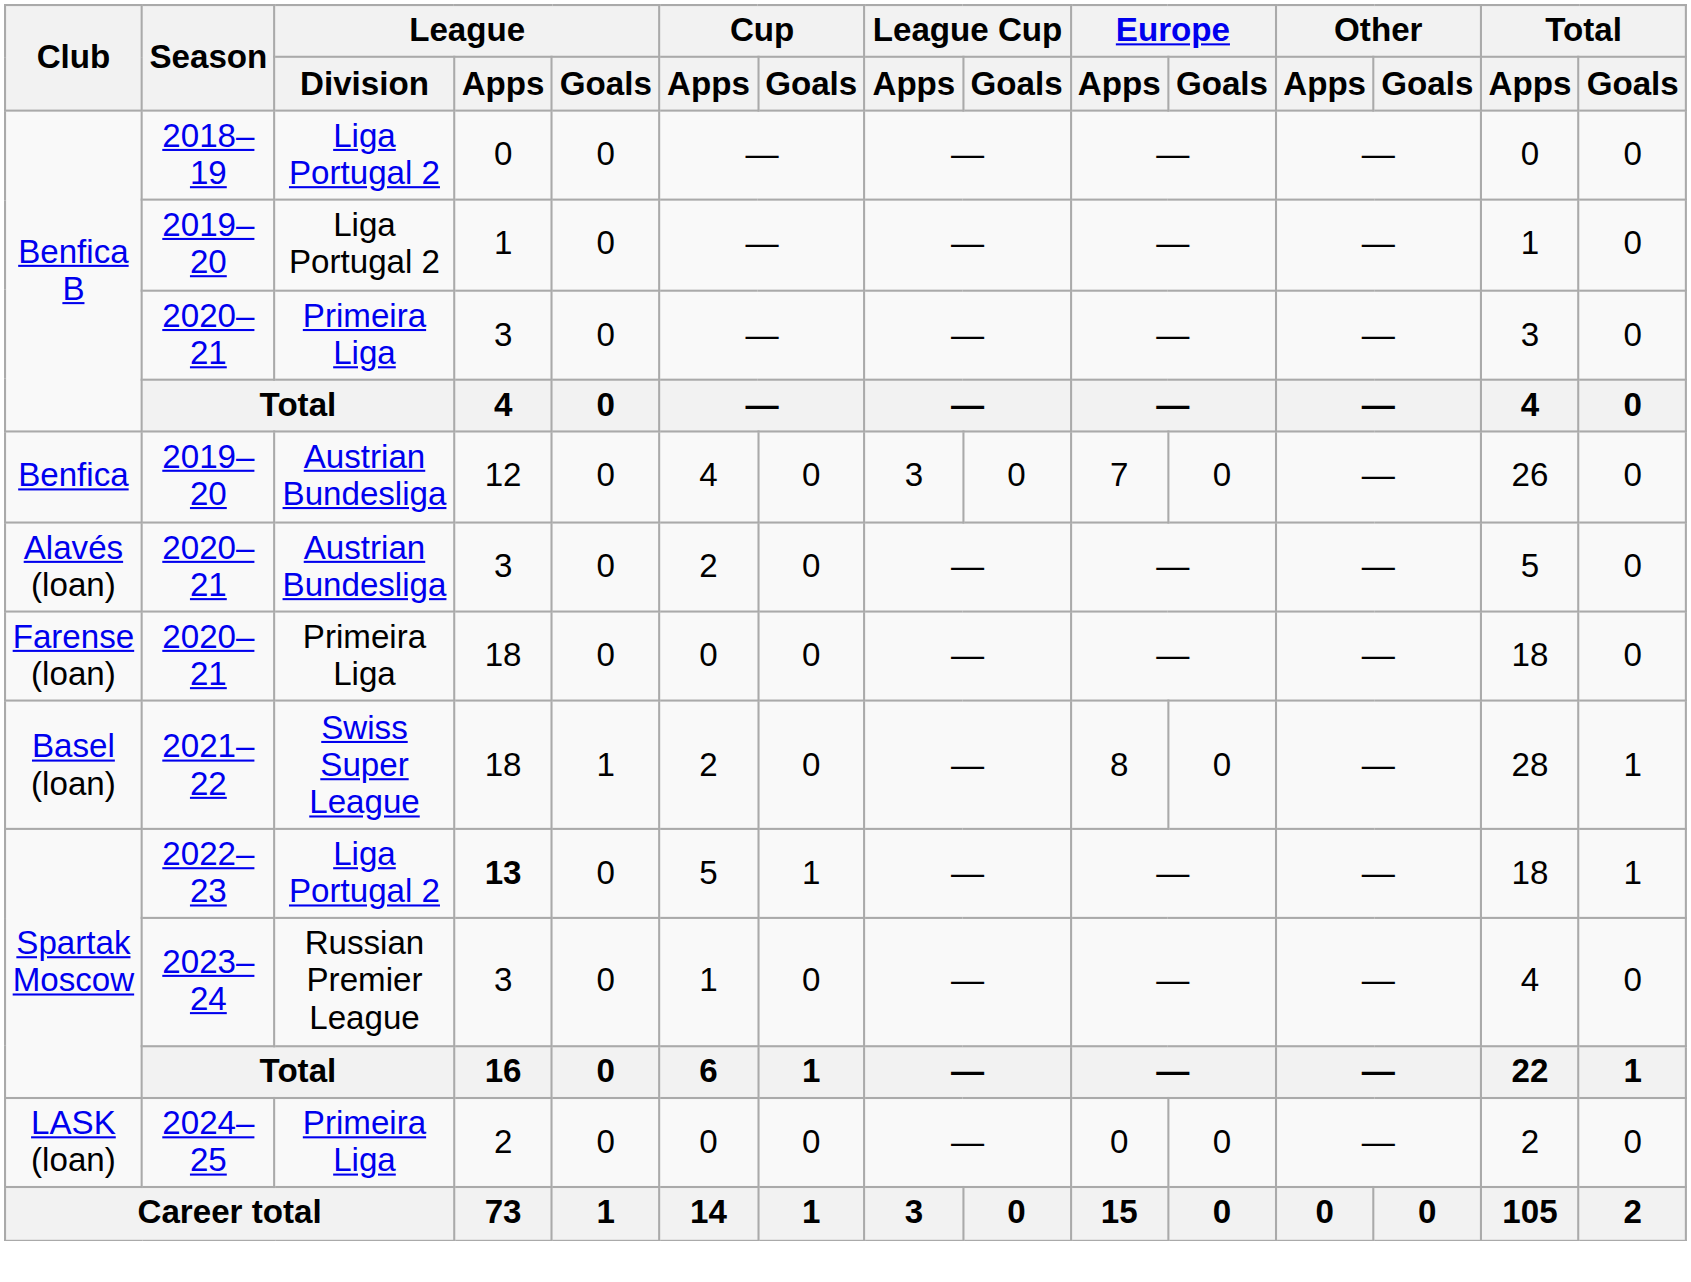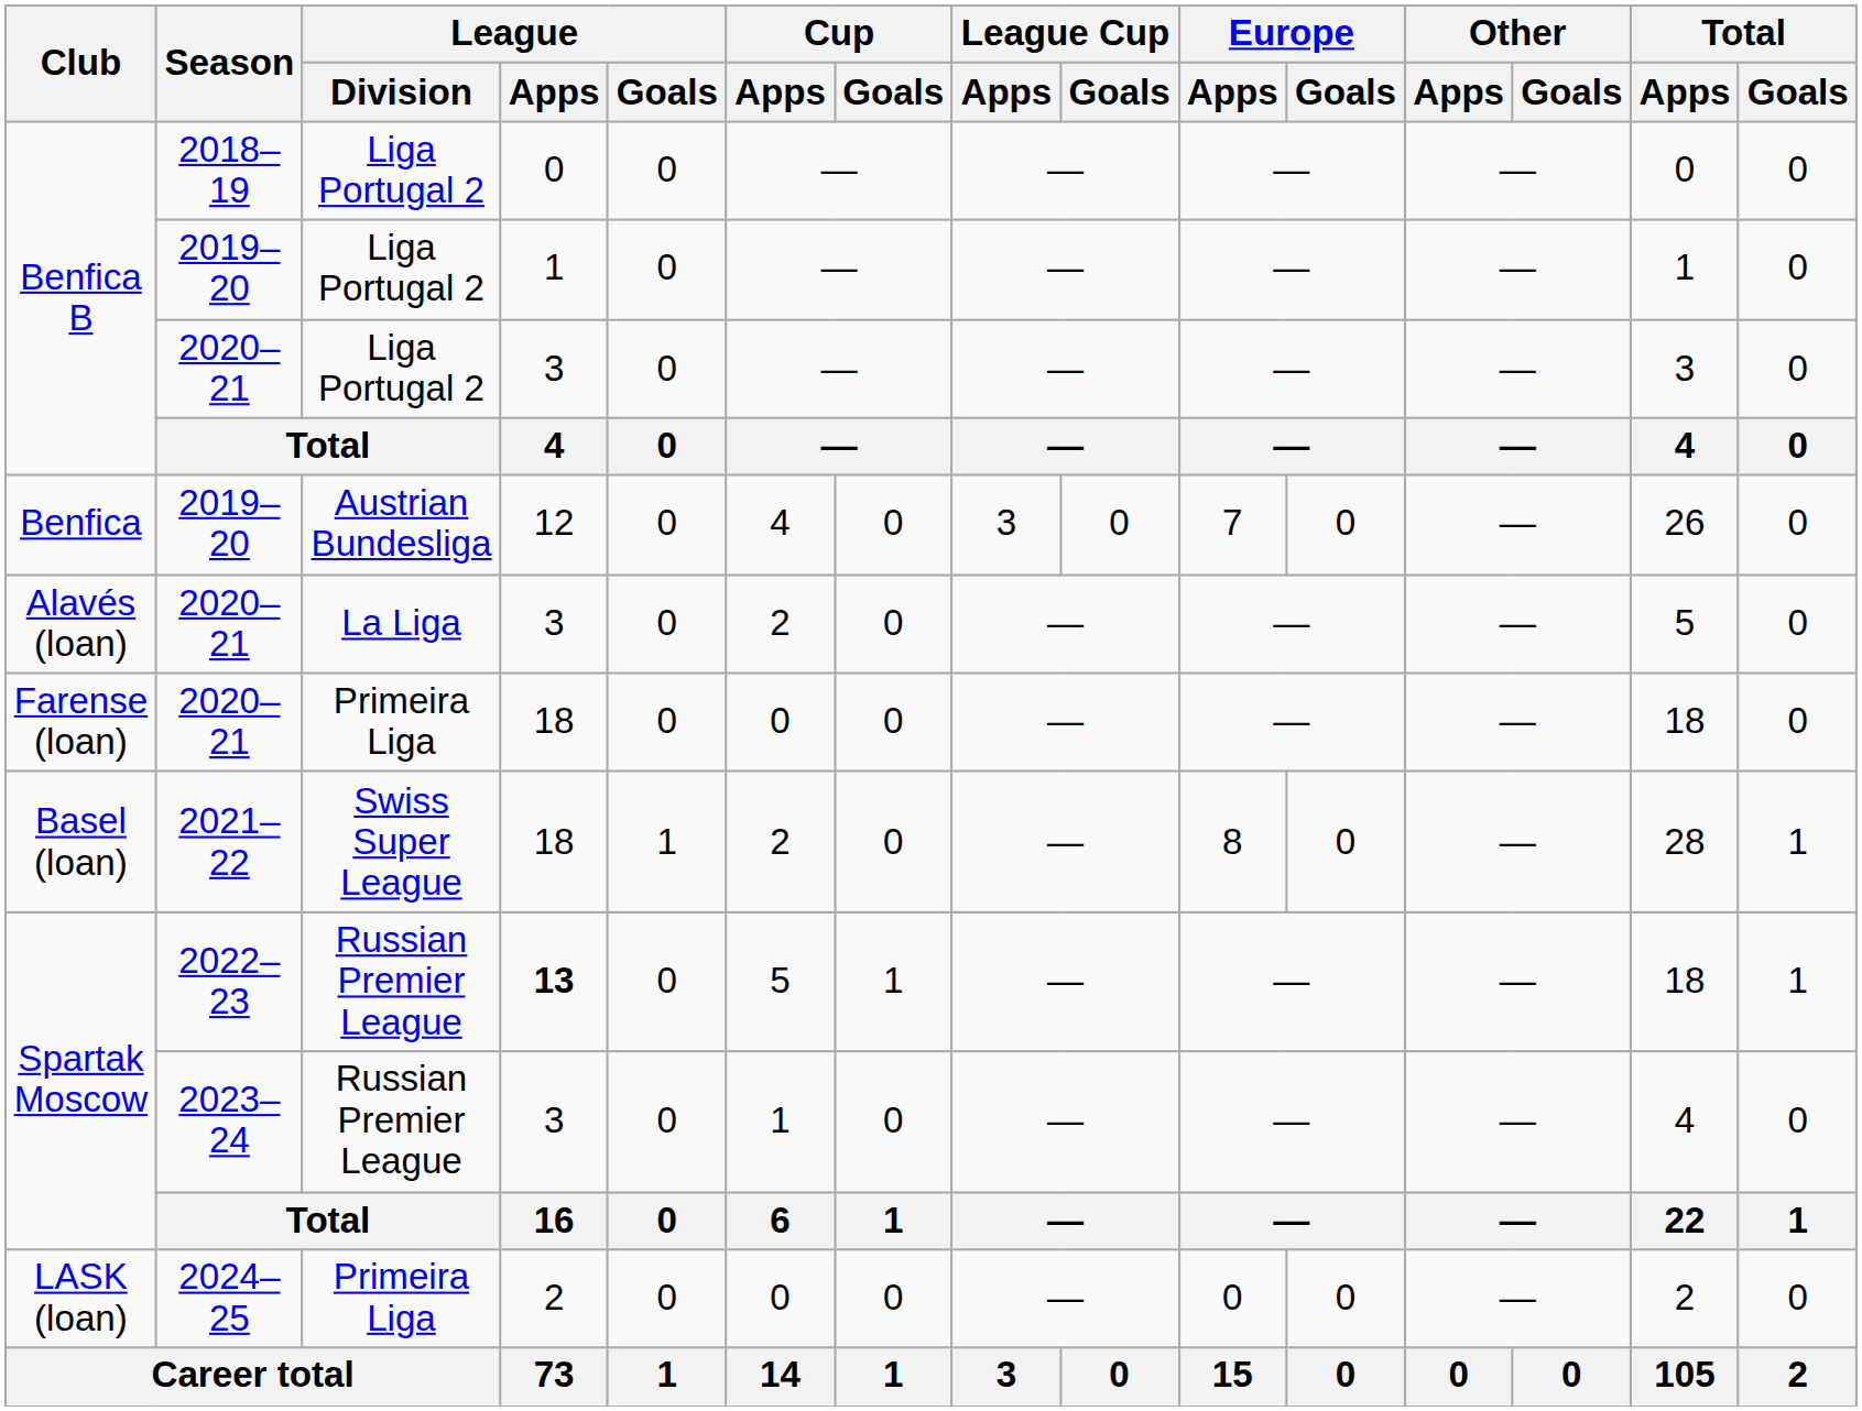 <table class="wikitable" style="text-align:center">
 <tr>
 <th rowspan="2">Club</th>
 <th rowspan="2">Season</th>
 <th colspan="3">League</th>
 <th colspan="2">Cup</th>
 <th colspan="2">League Cup</th>
 <th colspan="2"><a href='#'>Europe</a></th>
 <th colspan="2">Other</th>
 <th colspan="2">Total</th>
 </tr>
 <tr>
 <th>Division</th>
 <th>Apps</th>
 <th>Goals</th>
 <th>Apps</th>
 <th>Goals</th>
 <th>Apps</th>
 <th>Goals</th>
 <th>Apps</th>
 <th>Goals</th>
 <th>Apps</th>
 <th>Goals</th>
 <th>Apps</th>
 <th>Goals</th>
 </tr>
 <tr>
 <td rowspan="4"><a href='#'>Benfica B</a></td>
 <td><a href='#'>2018–19</a></td>
 <td><a href='#'>Liga Portugal 2</a></td>
 <td>0</td>
 <td>0</td>
 <td colspan="2">—</td>
 <td colspan="2">—</td>
 <td colspan="2">—</td>
 <td colspan="2">—</td>
 <td>0</td>
 <td>0</td>
 </tr>
 <tr>
 <td><a href='#'>2019–20</a></td>
 <td>Liga Portugal 2</td>
 <td>1</td>
 <td>0</td>
 <td colspan="2">—</td>
 <td colspan="2">—</td>
 <td colspan="2">—</td>
 <td colspan="2">—</td>
 <td>1</td>
 <td>0</td>
 </tr>
 <tr>
 <td><a href='#'>2020–21</a></td>
-<td><a href='#'>Primeira Liga</a></td>
+<td>Liga Portugal 2</td>
 <td>3</td>
 <td>0</td>
 <td colspan="2">—</td>
 <td colspan="2">—</td>
 <td colspan="2">—</td>
 <td colspan="2">—</td>
 <td>3</td>
 <td>0</td>
 </tr>
 <tr>
 <th colspan="2">Total</th>
 <th>4</th>
 <th>0</th>
 <th colspan="2">—</th>
 <th colspan="2">—</th>
 <th colspan="2">—</th>
 <th colspan="2">—</th>
 <th>4</th>
 <th>0</th>
 </tr>
 <tr>
 <td><a href='#'>Benfica</a></td>
 <td><a href='#'>2019–20</a></td>
 <td><a href='#'>Austrian Bundesliga</a></td>
 <td>12</td>
 <td>0</td>
 <td>4</td>
 <td>0</td>
 <td>3</td>
 <td>0</td>
 <td>7</td>
 <td>0</td>
 <td colspan="2">—</td>
 <td>26</td>
 <td>0</td>
 </tr>
 <tr>
 <td><a href='#'>Alavés</a> (loan)</td>
 <td><a href='#'>2020–21</a></td>
-<td><a href='#'>Austrian Bundesliga</a></td>
+<td><a href='#'>La Liga</a></td>
 <td>3</td>
 <td>0</td>
 <td>2</td>
 <td>0</td>
 <td colspan="2">—</td>
 <td colspan="2">—</td>
 <td colspan="2">—</td>
 <td>5</td>
 <td>0</td>
 </tr>
 <tr>
 <td><a href='#'>Farense</a> (loan)</td>
 <td><a href='#'>2020–21</a></td>
 <td>Primeira Liga</td>
 <td>18</td>
 <td>0</td>
 <td>0</td>
 <td>0</td>
 <td colspan="2">—</td>
 <td colspan="2">—</td>
 <td colspan="2">—</td>
 <td>18</td>
 <td>0</td>
 </tr>
 <tr>
 <td><a href='#'>Basel</a> (loan)</td>
 <td><a href='#'>2021–22</a></td>
 <td><a href='#'>Swiss Super League</a></td>
 <td>18</td>
 <td>1</td>
 <td>2</td>
 <td>0</td>
 <td colspan="2">—</td>
 <td>8</td>
 <td>0</td>
 <td colspan="2">—</td>
 <td>28</td>
 <td>1</td>
 </tr>
 <tr>
 <td rowspan="3"><a href='#'>Spartak Moscow</a></td>
 <td><a href='#'>2022–23</a></td>
-<td><a href='#'>Liga Portugal 2</a></td>
+<td><a href='#'>Russian Premier League</a></td>
 <td><strong>13</strong></td>
 <td>0</td>
 <td>5</td>
 <td>1</td>
 <td colspan="2">—</td>
 <td colspan="2">—</td>
 <td colspan="2">—</td>
 <td>18</td>
 <td>1</td>
 </tr>
 <tr>
 <td><a href='#'>2023–24</a></td>
 <td>Russian Premier League</td>
 <td>3</td>
 <td>0</td>
 <td>1</td>
 <td>0</td>
 <td colspan="2">—</td>
 <td colspan="2">—</td>
 <td colspan="2">—</td>
 <td>4</td>
 <td>0</td>
 </tr>
 <tr>
 <th colspan="2">Total</th>
 <th>16</th>
 <th>0</th>
 <th>6</th>
 <th>1</th>
 <th colspan="2">—</th>
 <th colspan="2">—</th>
 <th colspan="2">—</th>
 <th>22</th>
 <th>1</th>
 </tr>
 <tr>
 <td><a href='#'>LASK</a> (loan)</td>
 <td><a href='#'>2024–25</a></td>
 <td><a href='#'>Primeira Liga</a></td>
 <td>2</td>
 <td>0</td>
 <td>0</td>
 <td>0</td>
 <td colspan="2">—</td>
 <td>0</td>
 <td>0</td>
 <td colspan="2">—</td>
 <td>2</td>
 <td>0</td>
 </tr>
 <tr>
 <th colspan="3">Career total</th>
 <th>73</th>
 <th>1</th>
 <th>14</th>
 <th>1</th>
 <th>3</th>
 <th>0</th>
 <th>15</th>
 <th>0</th>
 <th>0</th>
 <th>0</th>
 <th>105</th>
 <th>2</th>
 </tr>
 </table>
